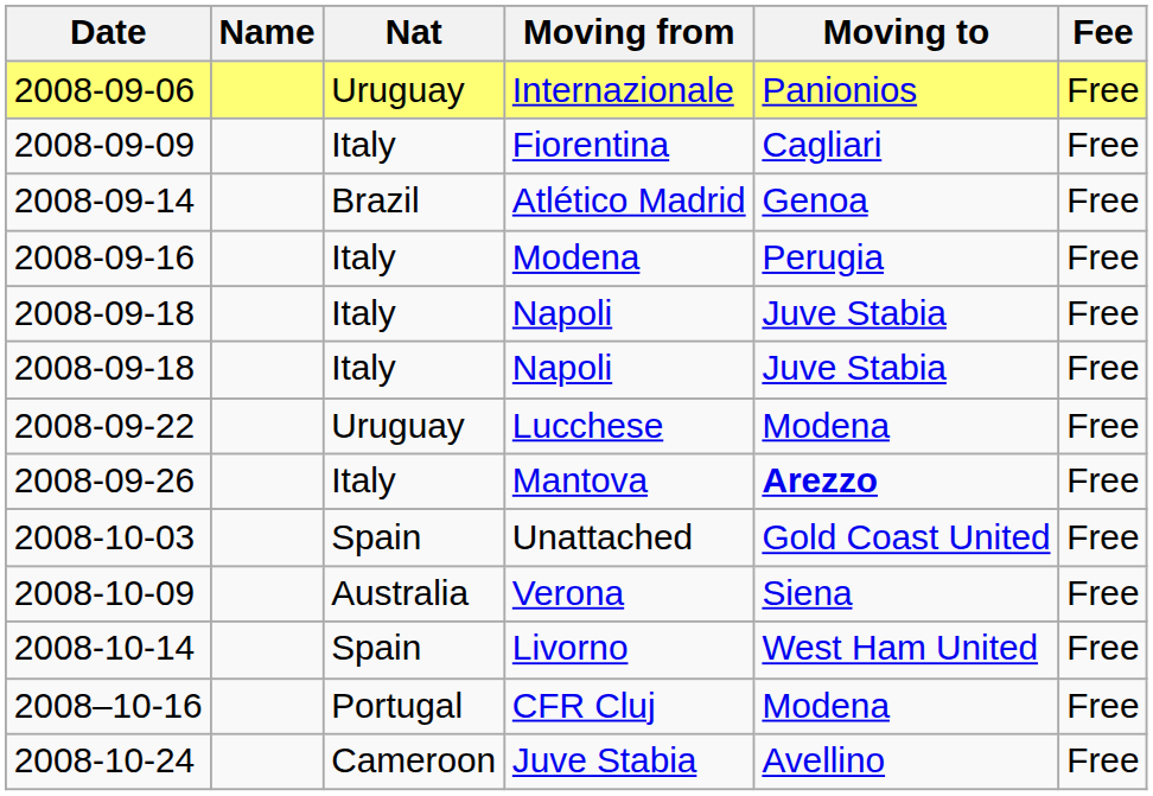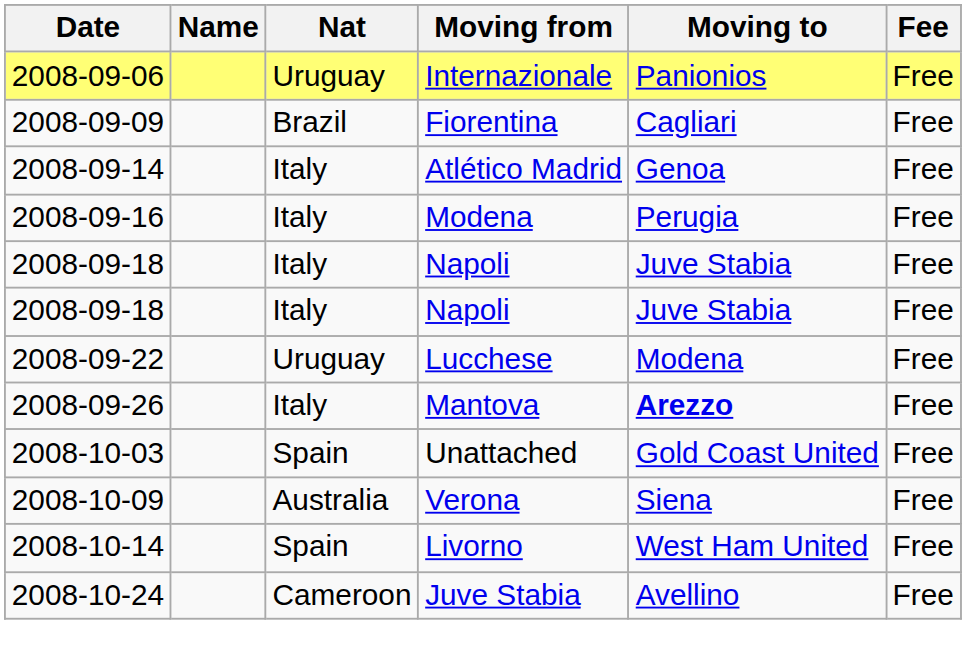 <table class="wikitable sortable">
 <tr>
 <th>Date</th>
 <th>Name</th>
 <th>Nat</th>
 <th>Moving from</th>
 <th>Moving to</th>
 <th>Fee</th>
 </tr>
 <tr style="background: #FFFF75;">
 <td>2008-09-06</td>
 <td></td>
 <td>Uruguay</td>
 <td><a href='#'>Internazionale</a></td>
 <td> <a href='#'>Panionios</a></td>
 <td>Free</td>
 </tr>
 <tr>
 <td>2008-09-09</td>
 <td></td>
-<td>Italy</td>
+<td>Brazil</td>
 <td><a href='#'>Fiorentina</a></td>
 <td><a href='#'>Cagliari</a></td>
 <td>Free</td>
 </tr>
 <tr>
 <td>2008-09-14</td>
 <td></td>
-<td>Brazil</td>
+<td>Italy</td>
 <td> <a href='#'>Atlético Madrid</a></td>
 <td><a href='#'>Genoa</a></td>
 <td>Free</td>
 </tr>
 <tr>
 <td>2008-09-16</td>
 <td></td>
 <td>Italy</td>
 <td><a href='#'>Modena</a></td>
 <td><a href='#'>Perugia</a></td>
 <td>Free</td>
 </tr>
 <tr>
 <td>2008-09-18</td>
 <td></td>
 <td>Italy</td>
 <td><a href='#'>Napoli</a></td>
 <td><a href='#'>Juve Stabia</a></td>
 <td>Free</td>
 </tr>
 <tr>
 <td>2008-09-18</td>
 <td></td>
 <td>Italy</td>
 <td><a href='#'>Napoli</a></td>
 <td><a href='#'>Juve Stabia</a></td>
 <td>Free</td>
 </tr>
 <tr>
 <td>2008-09-22</td>
 <td></td>
 <td>Uruguay</td>
 <td><a href='#'>Lucchese</a></td>
 <td><a href='#'>Modena</a></td>
 <td>Free</td>
 </tr>
 <tr>
 <td>2008-09-26</td>
 <td></td>
 <td>Italy</td>
 <td><a href='#'>Mantova</a></td>
 <td><strong><a href='#'>Arezzo</a></strong></td>
 <td>Free</td>
 </tr>
 <tr>
 <td>2008-10-03</td>
 <td></td>
 <td>Spain</td>
 <td>Unattached</td>
 <td> <a href='#'>Gold Coast United</a></td>
 <td>Free</td>
 </tr>
 <tr>
 <td>2008-10-09</td>
 <td></td>
 <td>Australia</td>
 <td><a href='#'>Verona</a></td>
 <td><a href='#'>Siena</a></td>
 <td>Free</td>
 </tr>
 <tr>
 <td>2008-10-14</td>
 <td></td>
 <td>Spain</td>
 <td><a href='#'>Livorno</a></td>
 <td> <a href='#'>West Ham United</a></td>
 <td>Free</td>
 </tr>
 <tr>
-<td>2008–10-16</td>
-<td></td>
-<td>Portugal</td>
-<td> <a href='#'>CFR Cluj</a></td>
-<td><a href='#'>Modena</a></td>
-<td>Free</td>
-</tr>
-<tr>
 <td>2008-10-24</td>
 <td></td>
 <td>Cameroon</td>
 <td><a href='#'>Juve Stabia</a></td>
 <td><a href='#'>Avellino</a></td>
 <td>Free</td>
 </tr>
 </table>
